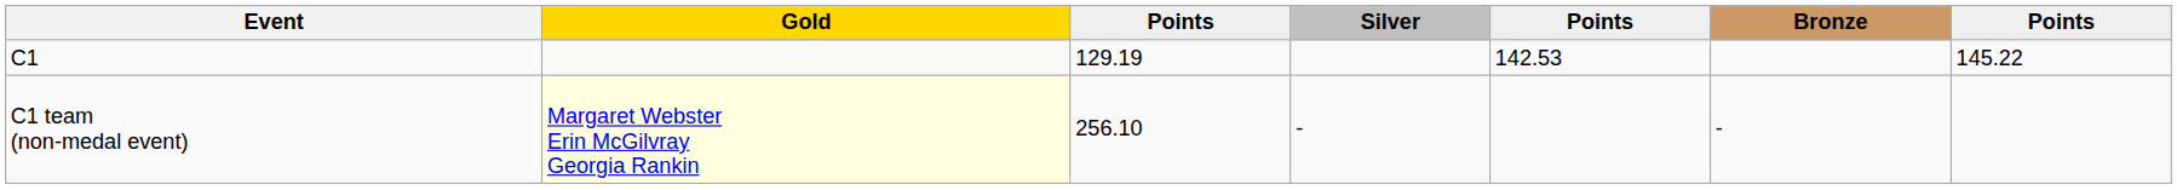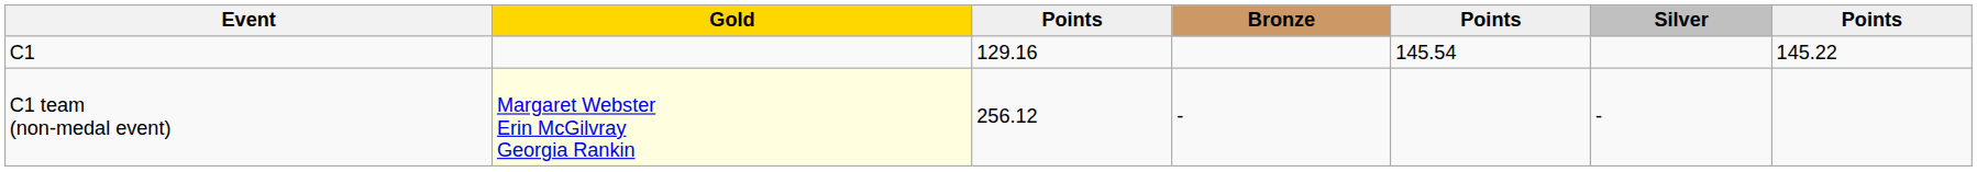 <table class="wikitable" width=100%>
 <tr>
 <th>Event</th>
 <td align=center bgcolor="gold"><strong>Gold</strong></td>
 <td align=center bgcolor="EFEFEF"><strong>Points</strong></td>
+<td align=center bgcolor="CC9966"><strong>Bronze</strong></td>
+<td align=center bgcolor="EFEFEF"><strong>Points</strong></td>
 <td align=center bgcolor="silver"><strong>Silver</strong></td>
-<td align=center bgcolor="EFEFEF"><strong>Points</strong></td>
-<td align=center bgcolor="CC9966"><strong>Bronze</strong></td>
 <td align=center bgcolor="EFEFEF"><strong>Points</strong></td>
 </tr>
 <tr>
 <td>C1</td>
 <td></td>
-<td>129.19</td>
+<td>129.16</td>
 <td></td>
-<td>142.53</td>
+<td>145.54</td>
 <td></td>
 <td>145.22</td>
 </tr>
 <tr>
 <td>C1 team<br>(non-medal event)</td>
 <td style="background: lightyellow;"><br><a href='#'>Margaret Webster</a><br><a href='#'>Erin McGilvray</a><br><a href='#'>Georgia Rankin</a></td>
-<td>256.10</td>
+<td>256.12</td>
 <td>-</td>
 <td></td>
 <td>-</td>
 <td></td>
 </tr>
 </table>
